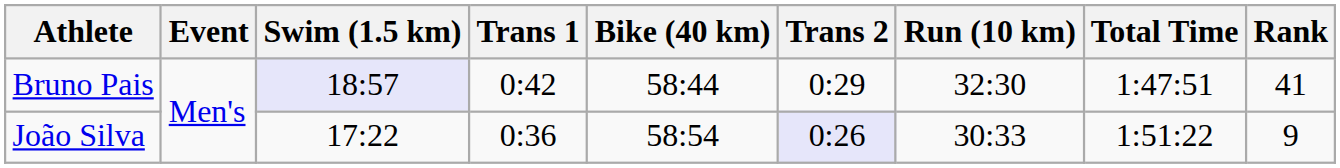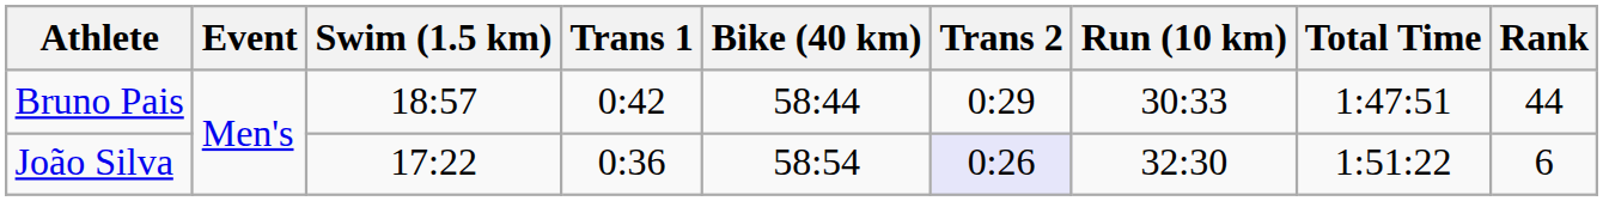 <table class="wikitable" style="font-size:90%">
 <tr>
 <th>Athlete</th>
 <th>Event</th>
 <th>Swim (1.5 km)</th>
 <th>Trans 1</th>
 <th>Bike (40 km)</th>
 <th>Trans 2</th>
 <th>Run (10 km)</th>
 <th>Total Time</th>
 <th>Rank</th>
 </tr>
 <tr align=center>
 <td align=left><a href='#'>Bruno Pais</a></td>
 <td align=left rowspan=2><a href='#'>Men's</a></td>
-<td style="background: lavender;">18:57</td>
+<td>18:57</td>
 <td>0:42</td>
 <td>58:44</td>
 <td>0:29</td>
-<td>32:30</td>
+<td>30:33</td>
 <td>1:47:51</td>
-<td>41</td>
+<td>44</td>
 </tr>
 <tr align=center>
 <td align=left><a href='#'>João Silva</a></td>
 <td>17:22</td>
 <td>0:36</td>
 <td>58:54</td>
 <td style="background: lavender;">0:26</td>
-<td>30:33</td>
+<td>32:30</td>
 <td>1:51:22</td>
-<td>9</td>
+<td>6</td>
 </tr>
 </table>
